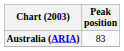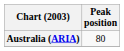 <table class="wikitable sortable plainrowheaders">
 <tr>
 <th scope="col">Chart (2003)</th>
 <th scope="col">Peak<br>position</th>
 </tr>
 <tr>
 <th scope="row">Australia (<a href='#'>ARIA</a>)</th>
-<td style="text-align:center;">83</td>
+<td style="text-align:center;">80</td>
 </tr>
 <tr>
 </tr>
 </table>
